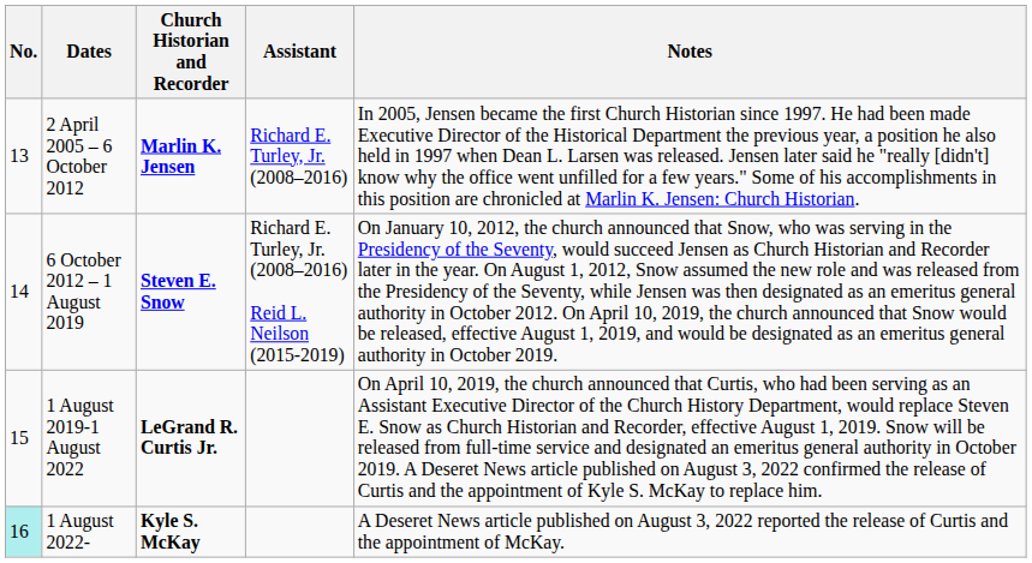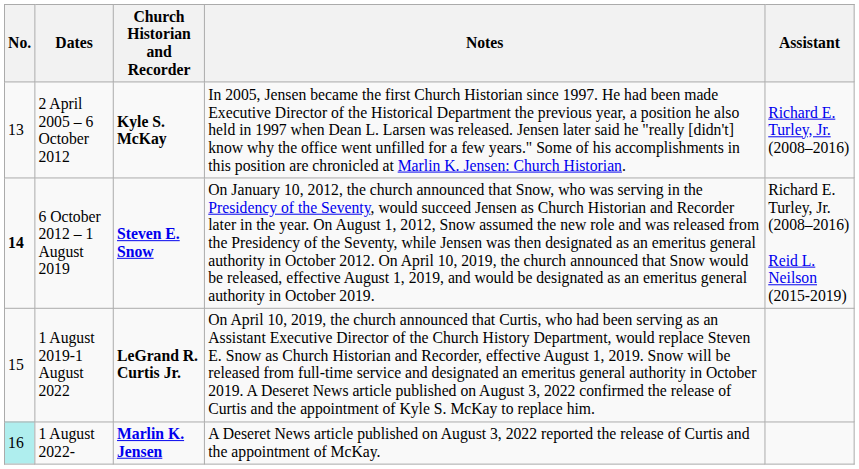 <table class="wikitable">
 <tr>
 <th>No.</th>
 <th>Dates</th>
 <th>Church Historian and Recorder</th>
+<th>Notes</th>
 <th>Assistant</th>
-<th>Notes</th>
 </tr>
 <tr>
 <td>13</td>
 <td>2 April 2005 – 6 October 2012</td>
-<td><strong><a href='#'>Marlin K. Jensen</a></strong></td>
+<td><strong>Kyle S. McKay</strong></td>
+<td>In 2005, Jensen became the first Church Historian since 1997.  He had been made Executive Director of the Historical Department the previous year, a position he also held in 1997 when Dean L. Larsen was released.  Jensen later said he "really [didn't] know why the office went unfilled for a few years."  Some of his accomplishments in this position are chronicled at <a href='#'>Marlin K. Jensen: Church Historian</a>.</td>
 <td><a href='#'>Richard E. Turley, Jr.</a> (2008–2016)</td>
-<td>In 2005, Jensen became the first Church Historian since 1997.  He had been made Executive Director of the Historical Department the previous year, a position he also held in 1997 when Dean L. Larsen was released.  Jensen later said he "really [didn't] know why the office went unfilled for a few years."  Some of his accomplishments in this position are chronicled at <a href='#'>Marlin K. Jensen: Church Historian</a>.</td>
 </tr>
 <tr>
-<td>14</td>
+<td><strong>14</strong></td>
 <td>6 October 2012 – 1 August 2019</td>
 <td><strong><a href='#'>Steven E. Snow</a></strong></td>
+<td>On January 10, 2012, the church announced that Snow, who was serving in the <a href='#'>Presidency of the Seventy</a>, would succeed Jensen as Church Historian and Recorder later in the year.  On August 1, 2012, Snow assumed the new role and was released from the Presidency of the Seventy, while Jensen was then designated as an emeritus general authority in October 2012. On April 10, 2019, the church announced that Snow would be released, effective August 1, 2019, and would be designated as an emeritus general authority in October 2019.</td>
 <td>Richard E. Turley, Jr. (2008–2016)<br><br><a href='#'>Reid L. Neilson</a> (2015-2019)</td>
-<td>On January 10, 2012, the church announced that Snow, who was serving in the <a href='#'>Presidency of the Seventy</a>, would succeed Jensen as Church Historian and Recorder later in the year.  On August 1, 2012, Snow assumed the new role and was released from the Presidency of the Seventy, while Jensen was then designated as an emeritus general authority in October 2012. On April 10, 2019, the church announced that Snow would be released, effective August 1, 2019, and would be designated as an emeritus general authority in October 2019.</td>
 </tr>
 <tr>
 <td>15</td>
 <td>1 August 2019-1 August 2022</td>
 <td><strong>LeGrand R. Curtis Jr.</strong></td>
+<td>On April 10, 2019, the church announced that Curtis, who had been serving as an Assistant Executive Director of the Church History Department, would replace Steven E. Snow as Church Historian and Recorder, effective August 1, 2019.  Snow will be released from full-time service and designated an emeritus general authority in October 2019.  A Deseret News article published on August 3, 2022 confirmed the release of Curtis and the appointment of Kyle S. McKay to replace him.</td>
 <td></td>
-<td>On April 10, 2019, the church announced that Curtis, who had been serving as an Assistant Executive Director of the Church History Department, would replace Steven E. Snow as Church Historian and Recorder, effective August 1, 2019.  Snow will be released from full-time service and designated an emeritus general authority in October 2019.  A Deseret News article published on August 3, 2022 confirmed the release of Curtis and the appointment of Kyle S. McKay to replace him.</td>
 </tr>
 <tr>
 <td style="background: paleturquoise;">16</td>
 <td>1 August 2022-</td>
-<td><strong>Kyle S. McKay</strong></td>
+<td><strong><a href='#'>Marlin K. Jensen</a></strong></td>
+<td>A Deseret News article published on August 3, 2022 reported the release of Curtis and the appointment of McKay.</td>
 <td></td>
-<td>A Deseret News article published on August 3, 2022 reported the release of Curtis and the appointment of McKay.</td>
 </tr>
 </table>
